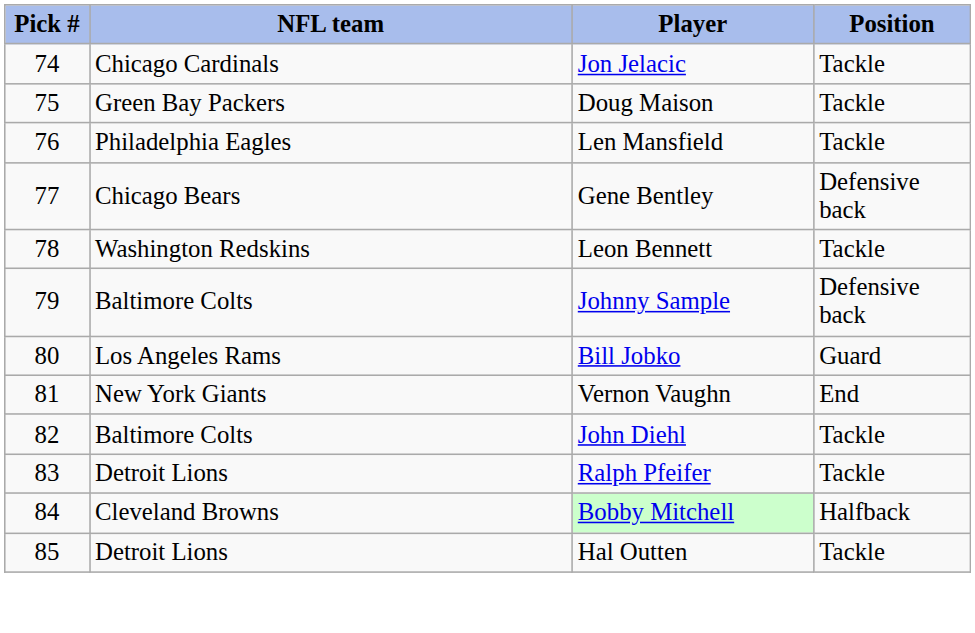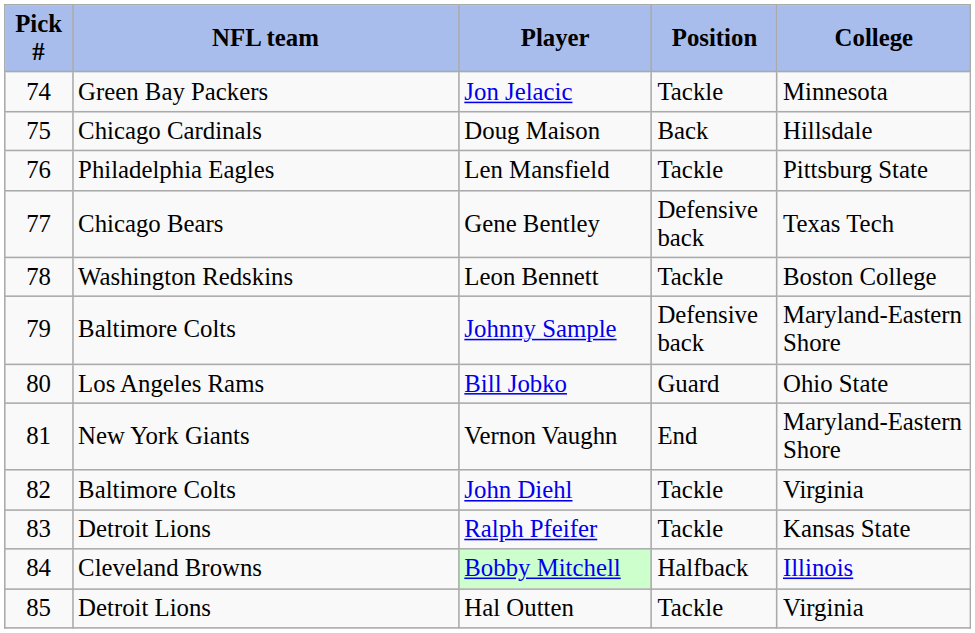 <table class="wikitable sortable sortable" style="width: 100%">
 <tr>
 <th style="background:#A8BDEC;" width=7%>Pick #</th>
 <th width=40% style="background:#A8BDEC;">NFL team</th>
 <th width=20% style="background:#A8BDEC;">Player</th>
 <th width=13% style="background:#A8BDEC;">Position</th>
+<th style="background:#A8BDEC;">College</th>
 </tr>
 <tr>
 <td align=center>74</td>
-<td>Chicago Cardinals</td>
+<td>Green Bay Packers</td>
 <td><a href='#'>Jon Jelacic</a></td>
 <td>Tackle</td>
+<td>Minnesota</td>
 </tr>
 <tr>
 <td align=center>75</td>
-<td>Green Bay Packers</td>
+<td>Chicago Cardinals</td>
 <td>Doug Maison</td>
-<td>Tackle</td>
+<td>Back</td>
+<td>Hillsdale</td>
 </tr>
 <tr>
 <td align=center>76</td>
 <td>Philadelphia Eagles</td>
 <td>Len Mansfield</td>
 <td>Tackle</td>
+<td>Pittsburg State</td>
 </tr>
 <tr>
 <td align=center>77</td>
 <td>Chicago Bears</td>
 <td>Gene Bentley</td>
 <td>Defensive back</td>
+<td>Texas Tech</td>
 </tr>
 <tr>
 <td align=center>78</td>
 <td>Washington Redskins</td>
 <td>Leon Bennett</td>
 <td>Tackle</td>
+<td>Boston College</td>
 </tr>
 <tr>
 <td align=center>79</td>
 <td>Baltimore Colts</td>
 <td><a href='#'>Johnny Sample</a></td>
 <td>Defensive back</td>
+<td>Maryland-Eastern Shore</td>
 </tr>
 <tr>
 <td align=center>80</td>
 <td>Los Angeles Rams</td>
 <td><a href='#'>Bill Jobko</a></td>
 <td>Guard</td>
+<td>Ohio State</td>
 </tr>
 <tr>
 <td align=center>81</td>
 <td>New York Giants</td>
 <td>Vernon Vaughn</td>
 <td>End</td>
+<td>Maryland-Eastern Shore</td>
 </tr>
 <tr>
 <td align=center>82</td>
 <td>Baltimore Colts</td>
 <td><a href='#'>John Diehl</a></td>
 <td>Tackle</td>
+<td>Virginia</td>
 </tr>
 <tr>
 <td align=center>83</td>
 <td>Detroit Lions</td>
 <td><a href='#'>Ralph Pfeifer</a></td>
 <td>Tackle</td>
+<td>Kansas State</td>
 </tr>
 <tr>
 <td align=center>84</td>
 <td>Cleveland Browns</td>
 <td bgcolor="#CCFFCC"><a href='#'>Bobby Mitchell</a></td>
 <td>Halfback</td>
+<td><a href='#'>Illinois</a></td>
 </tr>
 <tr>
 <td align=center>85</td>
 <td>Detroit Lions</td>
 <td>Hal Outten</td>
 <td>Tackle</td>
+<td>Virginia</td>
 </tr>
 </table>
